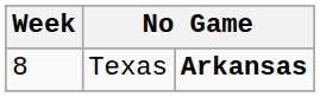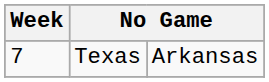 <table class="wikitable" style="font-size:95%">
 <tr>
 <th>Week</th>
 <th colspan="10">No Game</th>
 </tr>
 <tr>
-<td>8</td>
+<td>7</td>
 <td>Texas</td>
-<td><strong>Arkansas</strong></td>
+<td>Arkansas</td>
 </tr>
 </table>
